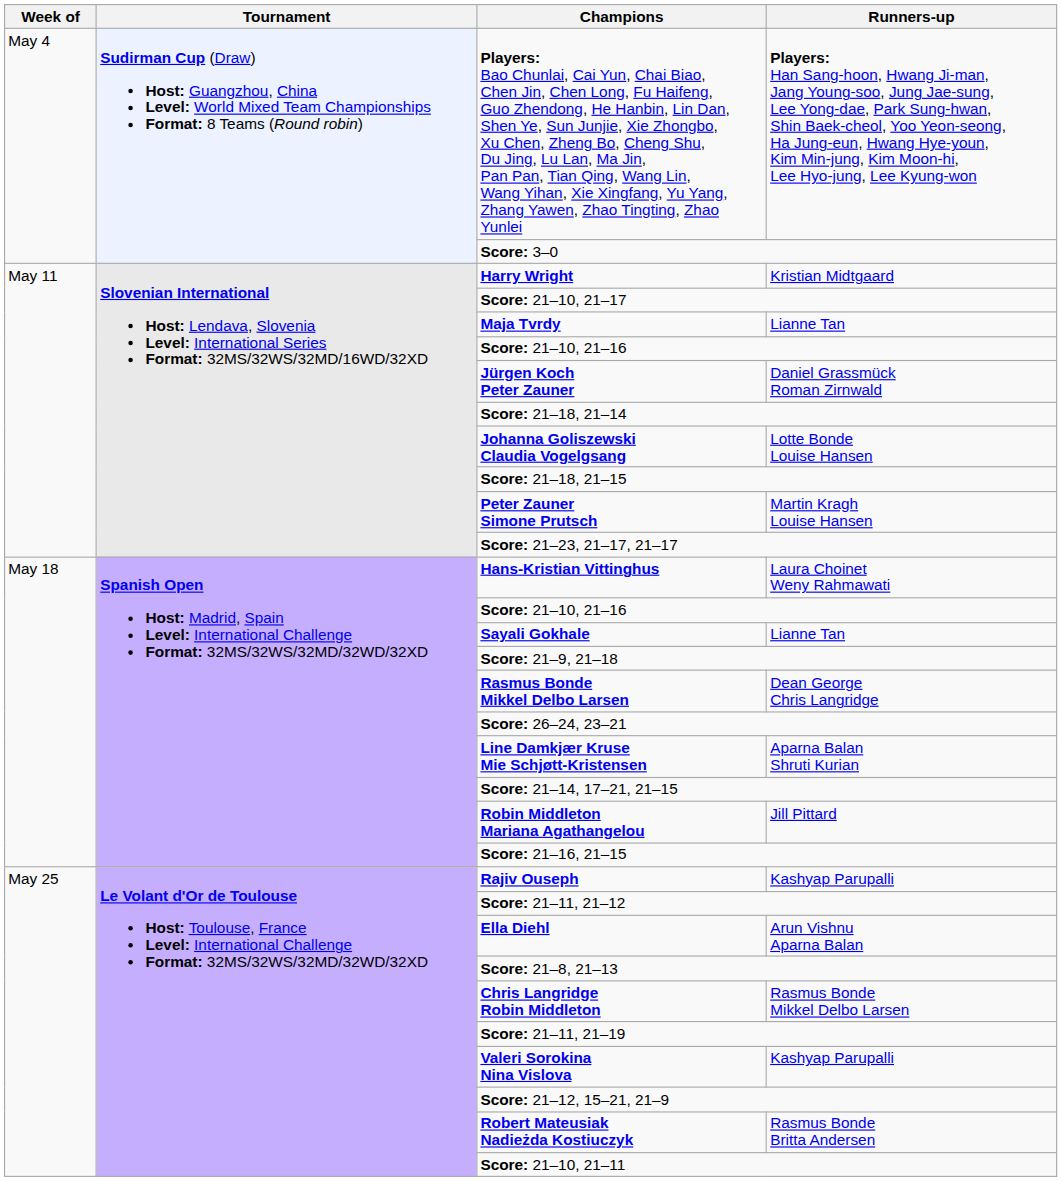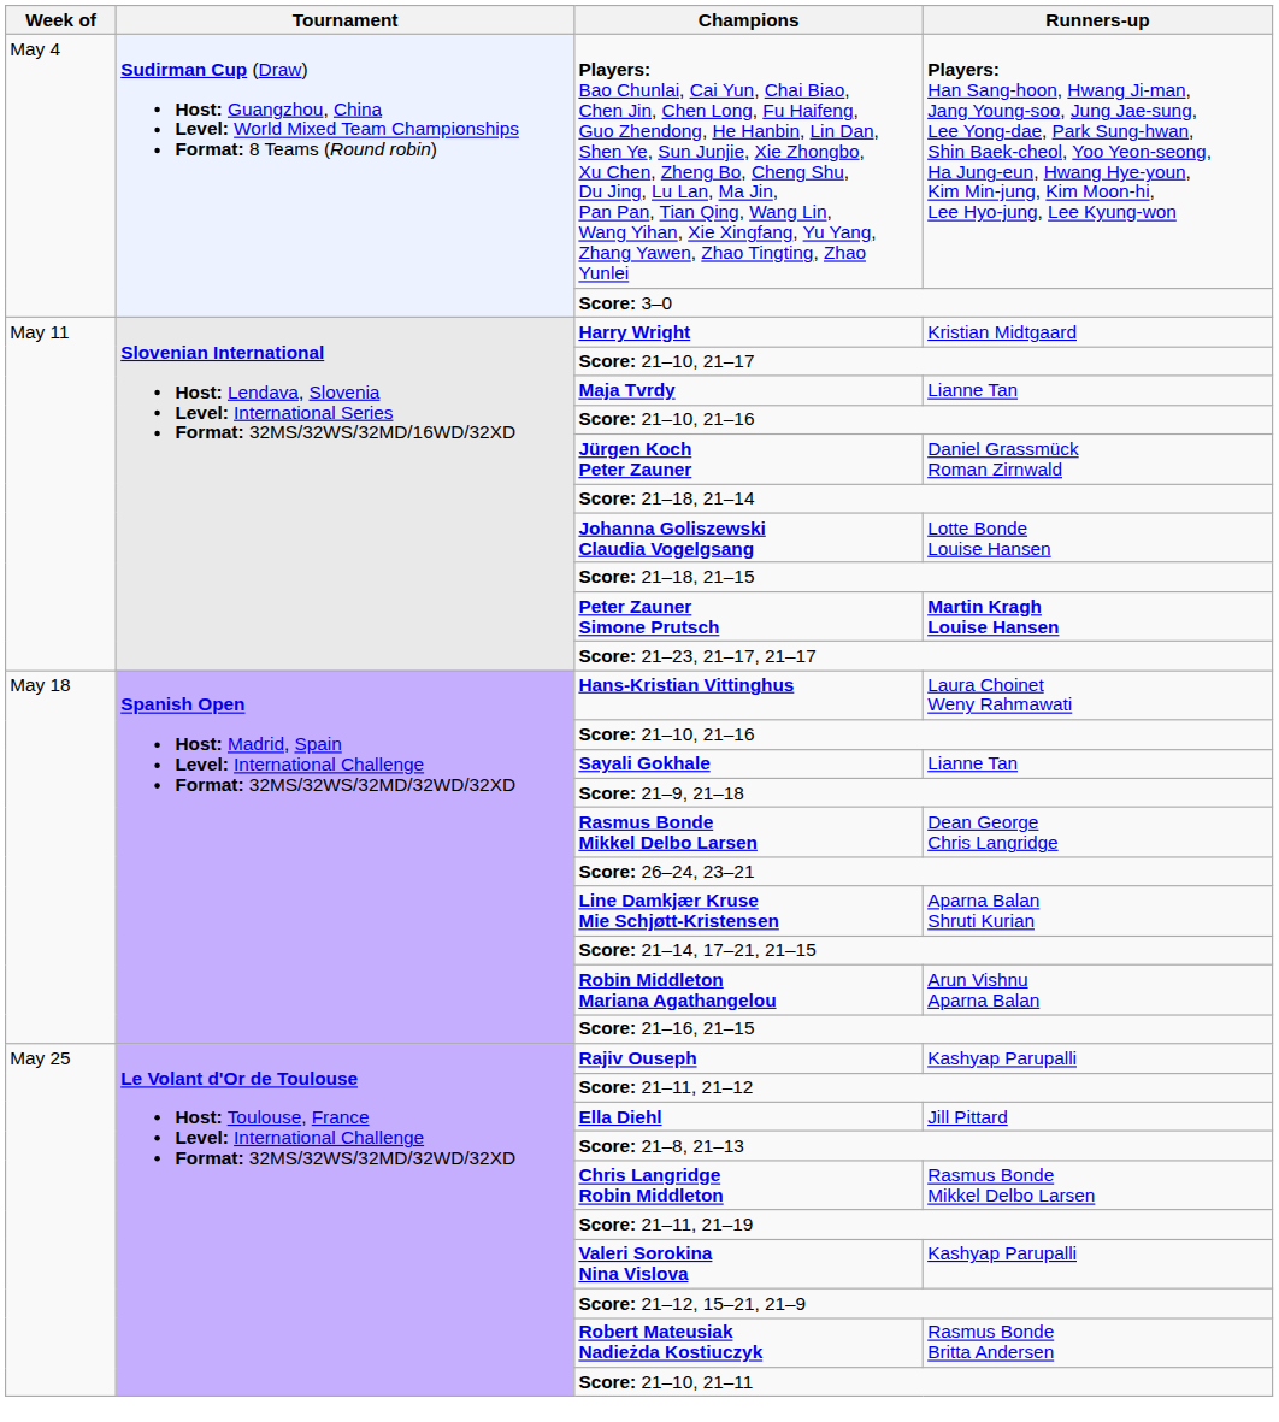 <table class=wikitable style=font-size:85%>
 <tr>
 <th width=75>Week of</th>
 <th width=330>Tournament</th>
 <th width=250>Champions</th>
 <th width=250>Runners-up</th>
 </tr>
 <tr valign=top>
 <td rowspan=2>May 4</td>
 <td style="background:#ECF2FF;" rowspan="2"><br><strong><a href='#'>Sudirman Cup</a></strong> (<a href='#'>Draw</a>)<ul><li><strong>Host:</strong> <a href='#'>Guangzhou</a>, <a href='#'>China</a></li><li><strong>Level:</strong> <a href='#'>World Mixed Team Championships</a></li><li><strong>Format:</strong> 8 Teams (<em>Round robin</em>)</li></ul></td>
 <td><strong></strong> <br><strong>Players:</strong><br><a href='#'>Bao Chunlai</a>, <a href='#'>Cai Yun</a>, <a href='#'>Chai Biao</a>,<br><a href='#'>Chen Jin</a>, <a href='#'>Chen Long</a>, <a href='#'>Fu Haifeng</a>,<br><a href='#'>Guo Zhendong</a>, <a href='#'>He Hanbin</a>, <a href='#'>Lin Dan</a>,<br><a href='#'>Shen Ye</a>, <a href='#'>Sun Junjie</a>, <a href='#'>Xie Zhongbo</a>,<br><a href='#'>Xu Chen</a>, <a href='#'>Zheng Bo</a>, <a href='#'>Cheng Shu</a>,<br><a href='#'>Du Jing</a>, <a href='#'>Lu Lan</a>, <a href='#'>Ma Jin</a>,<br><a href='#'>Pan Pan</a>, <a href='#'>Tian Qing</a>, <a href='#'>Wang Lin</a>,<br><a href='#'>Wang Yihan</a>, <a href='#'>Xie Xingfang</a>, <a href='#'>Yu Yang</a>,<br><a href='#'>Zhang Yawen</a>, <a href='#'>Zhao Tingting</a>, <a href='#'>Zhao Yunlei</a></td>
 <td> <br><strong>Players:</strong><br><a href='#'>Han Sang-hoon</a>, <a href='#'>Hwang Ji-man</a>,<br><a href='#'>Jang Young-soo</a>, <a href='#'>Jung Jae-sung</a>,<br><a href='#'>Lee Yong-dae</a>, <a href='#'>Park Sung-hwan</a>,<br><a href='#'>Shin Baek-cheol</a>, <a href='#'>Yoo Yeon-seong</a>,<br><a href='#'>Ha Jung-eun</a>, <a href='#'>Hwang Hye-youn</a>,<br><a href='#'>Kim Min-jung</a>, <a href='#'>Kim Moon-hi</a>,<br><a href='#'>Lee Hyo-jung</a>, <a href='#'>Lee Kyung-won</a></td>
 </tr>
 <tr>
 <td colspan=2><strong>Score:</strong> 3–0</td>
 </tr>
 <tr valign=top>
 <td rowspan=10>May 11</td>
 <td style="background:#E9E9E9;" rowspan="10"><br><strong><a href='#'>Slovenian International</a></strong><ul><li><strong>Host:</strong> <a href='#'>Lendava</a>, <a href='#'>Slovenia</a></li><li><strong>Level:</strong> <a href='#'>International Series</a></li><li><strong>Format:</strong> 32MS/32WS/32MD/16WD/32XD</li></ul></td>
 <td><strong> <a href='#'>Harry Wright</a></strong></td>
 <td> <a href='#'>Kristian Midtgaard</a></td>
 </tr>
 <tr>
 <td colspan=2><strong>Score:</strong> 21–10, 21–17</td>
 </tr>
 <tr valign=top>
 <td><strong> <a href='#'>Maja Tvrdy</a></strong></td>
 <td> <a href='#'>Lianne Tan</a></td>
 </tr>
 <tr>
 <td colspan=2><strong>Score:</strong> 21–10, 21–16</td>
 </tr>
 <tr valign=top>
 <td><strong> <a href='#'>Jürgen Koch</a><br> <a href='#'>Peter Zauner</a></strong></td>
 <td> <a href='#'>Daniel Grassmück</a><br> <a href='#'>Roman Zirnwald</a></td>
 </tr>
 <tr>
 <td colspan=2><strong>Score:</strong> 21–18, 21–14</td>
 </tr>
 <tr valign=top>
 <td><strong> <a href='#'>Johanna Goliszewski</a><br> <a href='#'>Claudia Vogelgsang</a></strong></td>
 <td> <a href='#'>Lotte Bonde</a><br> <a href='#'>Louise Hansen</a></td>
 </tr>
 <tr>
 <td colspan=2><strong>Score:</strong> 21–18, 21–15</td>
 </tr>
 <tr valign=top>
 <td><strong> <a href='#'>Peter Zauner</a><br> <a href='#'>Simone Prutsch</a></strong></td>
-<td> <a href='#'>Martin Kragh</a><br> <a href='#'>Louise Hansen</a></td>
+<td><strong> <a href='#'>Martin Kragh</a><br> <a href='#'>Louise Hansen</a></strong></td>
 </tr>
 <tr>
 <td colspan=2><strong>Score:</strong> 21–23, 21–17, 21–17</td>
 </tr>
 <tr valign=top>
 <td rowspan=10>May 18</td>
 <td style="background:#C6AEFF;" rowspan="10"><br><strong><a href='#'>Spanish Open</a></strong><ul><li><strong>Host:</strong> <a href='#'>Madrid</a>, <a href='#'>Spain</a></li><li><strong>Level:</strong> <a href='#'>International Challenge</a></li><li><strong>Format: </strong>32MS/32WS/32MD/32WD/32XD</li></ul></td>
 <td><strong> <a href='#'>Hans-Kristian Vittinghus</a></strong></td>
 <td> <a href='#'>Laura Choinet</a><br> <a href='#'>Weny Rahmawati</a></td>
 </tr>
 <tr>
 <td colspan=2><strong>Score:</strong> 21–10, 21–16</td>
 </tr>
 <tr valign=top>
 <td><strong> <a href='#'>Sayali Gokhale</a></strong></td>
 <td> <a href='#'>Lianne Tan</a></td>
 </tr>
 <tr>
 <td colspan=2><strong>Score:</strong> 21–9, 21–18</td>
 </tr>
 <tr valign=top>
 <td><strong> <a href='#'>Rasmus Bonde</a><br> <a href='#'>Mikkel Delbo Larsen</a></strong></td>
 <td> <a href='#'>Dean George</a><br> <a href='#'>Chris Langridge</a></td>
 </tr>
 <tr>
 <td colspan=2><strong>Score:</strong> 26–24, 23–21</td>
 </tr>
 <tr valign=top>
 <td><strong> <a href='#'>Line Damkjær Kruse</a><br> <a href='#'>Mie Schjøtt-Kristensen</a></strong></td>
 <td> <a href='#'>Aparna Balan</a><br> <a href='#'>Shruti Kurian</a></td>
 </tr>
 <tr>
 <td colspan=2><strong>Score:</strong> 21–14, 17–21, 21–15</td>
 </tr>
 <tr valign=top>
 <td><strong> <a href='#'>Robin Middleton</a><br> <a href='#'>Mariana Agathangelou</a></strong></td>
-<td> <a href='#'>Jill Pittard</a></td>
+<td> <a href='#'>Arun Vishnu</a><br> <a href='#'>Aparna Balan</a></td>
 </tr>
 <tr>
 <td colspan=2><strong>Score:</strong> 21–16, 21–15</td>
 </tr>
 <tr valign=top>
 <td rowspan=10>May 25</td>
 <td style="background:#C6AEFF;" rowspan="10"><br><strong><a href='#'>Le Volant d'Or de Toulouse</a></strong><ul><li><strong>Host:</strong> <a href='#'>Toulouse</a>, <a href='#'>France</a></li><li><strong>Level:</strong> <a href='#'>International Challenge</a></li><li><strong>Format: </strong>32MS/32WS/32MD/32WD/32XD</li></ul></td>
 <td><strong> <a href='#'>Rajiv Ouseph</a></strong></td>
 <td> <a href='#'>Kashyap Parupalli</a></td>
 </tr>
 <tr>
 <td colspan=2><strong>Score:</strong> 21–11, 21–12</td>
 </tr>
 <tr valign=top>
 <td><strong> <a href='#'>Ella Diehl</a></strong></td>
-<td> <a href='#'>Arun Vishnu</a><br> <a href='#'>Aparna Balan</a></td>
+<td> <a href='#'>Jill Pittard</a></td>
 </tr>
 <tr>
 <td colspan=2><strong>Score:</strong> 21–8, 21–13</td>
 </tr>
 <tr valign=top>
 <td><strong> <a href='#'>Chris Langridge</a><br> <a href='#'>Robin Middleton</a></strong></td>
 <td> <a href='#'>Rasmus Bonde</a><br> <a href='#'>Mikkel Delbo Larsen</a></td>
 </tr>
 <tr>
 <td colspan=2><strong>Score:</strong> 21–11, 21–19</td>
 </tr>
 <tr valign=top>
 <td><strong> <a href='#'>Valeri Sorokina</a><br> <a href='#'>Nina Vislova</a></strong></td>
 <td> <a href='#'>Kashyap Parupalli</a></td>
 </tr>
 <tr>
 <td colspan=2><strong>Score:</strong> 21–12, 15–21, 21–9</td>
 </tr>
 <tr valign=top>
 <td><strong> <a href='#'>Robert Mateusiak</a><br> <a href='#'>Nadieżda Kostiuczyk</a></strong></td>
 <td> <a href='#'>Rasmus Bonde</a><br> <a href='#'>Britta Andersen</a></td>
 </tr>
 <tr>
 <td colspan=2><strong>Score:</strong> 21–10, 21–11</td>
 </tr>
 </table>
